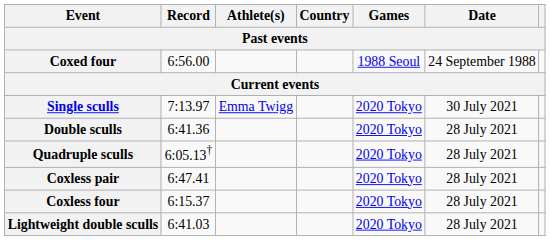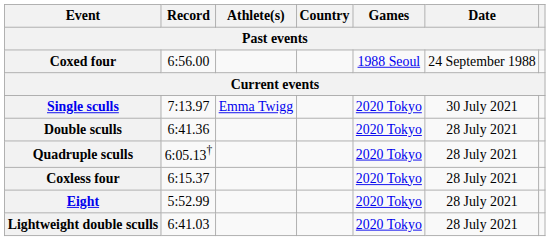 <table class="wikitable" style="text-align:center; font-size:95%">
 <tr>
 <th>Event</th>
 <th>Record</th>
 <th>Athlete(s)</th>
 <th>Country</th>
 <th>Games</th>
 <th>Date</th>
 <th></th>
 </tr>
 <tr>
 <th colspan=7 align=center>Past events</th>
 </tr>
 <tr>
 <th align=left>Coxed four</th>
 <td>6:56.00</td>
 <td align=left></td>
 <td align=left></td>
 <td><a href='#'>1988 Seoul</a></td>
 <td>24 September 1988</td>
 <td></td>
 </tr>
 <tr>
 <th colspan=7 align=center>Current events</th>
 </tr>
 <tr>
 <th align=left><a href='#'>Single sculls</a></th>
 <td>7:13.97</td>
 <td align=left><a href='#'>Emma Twigg</a></td>
 <td align=left></td>
 <td><a href='#'>2020 Tokyo</a></td>
 <td>30 July 2021</td>
 <td></td>
 </tr>
 <tr>
 <th align=left>Double sculls</th>
 <td>6:41.36</td>
 <td align=left></td>
 <td align=left></td>
 <td><a href='#'>2020 Tokyo</a></td>
 <td>28 July 2021</td>
 <td></td>
 </tr>
 <tr>
 <th align=left>Quadruple sculls</th>
 <td>6:05.13<sup>†</sup></td>
 <td align=left></td>
 <td align=left></td>
 <td><a href='#'>2020 Tokyo</a></td>
 <td>28 July 2021</td>
 <td></td>
 </tr>
 <tr>
-<th align=left>Coxless pair</th>
-<td>6:47.41</td>
+<th align=left>Coxless four</th>
+<td>6:15.37</td>
 <td align=left></td>
 <td align=left></td>
 <td><a href='#'>2020 Tokyo</a></td>
 <td>28 July 2021</td>
 <td></td>
 </tr>
 <tr>
-<th align=left>Coxless four</th>
-<td>6:15.37</td>
+<th align=left><a href='#'>Eight</a></th>
+<td>5:52.99</td>
 <td align=left></td>
 <td align=left></td>
 <td><a href='#'>2020 Tokyo</a></td>
 <td>28 July 2021</td>
 <td></td>
 </tr>
 <tr>
 <th align=left>Lightweight double sculls</th>
 <td>6:41.03</td>
 <td align=left></td>
 <td align=left></td>
 <td><a href='#'>2020 Tokyo</a></td>
 <td>28 July 2021</td>
 <td></td>
 </tr>
 </table>
